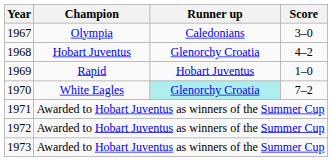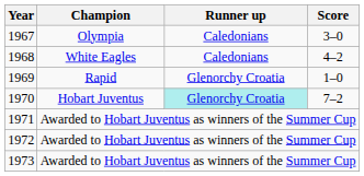 <table class="wikitable" style="text-align:center">
 <tr>
 <th>Year</th>
 <th>Champion</th>
 <th>Runner up</th>
 <th>Score</th>
 </tr>
 <tr>
 <td>1967</td>
 <td><a href='#'>Olympia</a></td>
 <td><a href='#'>Caledonians</a></td>
 <td>3–0</td>
 </tr>
 <tr>
 <td>1968</td>
-<td><a href='#'>Hobart Juventus</a></td>
-<td><a href='#'>Glenorchy Croatia</a></td>
+<td><a href='#'>White Eagles</a></td>
+<td><a href='#'>Caledonians</a></td>
 <td>4–2</td>
 </tr>
 <tr>
 <td>1969</td>
 <td><a href='#'>Rapid</a></td>
-<td><a href='#'>Hobart Juventus</a></td>
+<td><a href='#'>Glenorchy Croatia</a></td>
 <td>1–0</td>
 </tr>
 <tr>
 <td>1970</td>
-<td><a href='#'>White Eagles</a></td>
+<td><a href='#'>Hobart Juventus</a></td>
 <td style="background: paleturquoise;"><a href='#'>Glenorchy Croatia</a></td>
 <td>7–2</td>
 </tr>
 <tr>
 <td>1971</td>
 <td colspan=3>Awarded to <a href='#'>Hobart Juventus</a> as winners of the <a href='#'>Summer Cup</a></td>
 </tr>
 <tr>
 <td>1972</td>
 <td colspan=3>Awarded to <a href='#'>Hobart Juventus</a> as winners of the <a href='#'>Summer Cup</a></td>
 </tr>
 <tr>
 <td>1973</td>
 <td colspan=3>Awarded to <a href='#'>Hobart Juventus</a> as winners of the <a href='#'>Summer Cup</a></td>
 </tr>
 </table>
